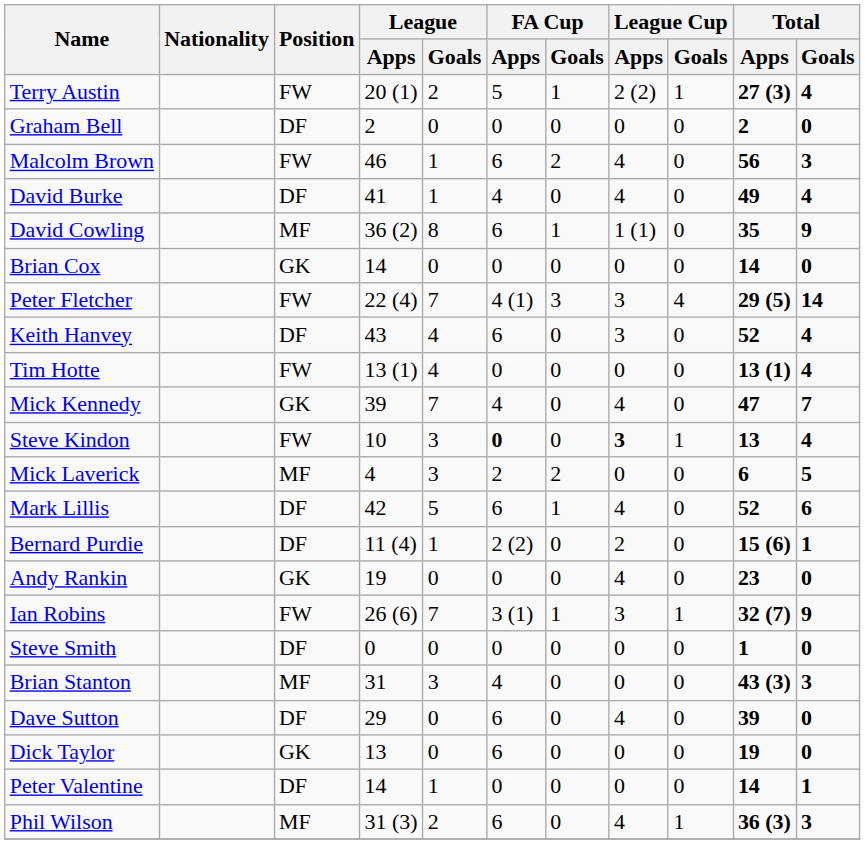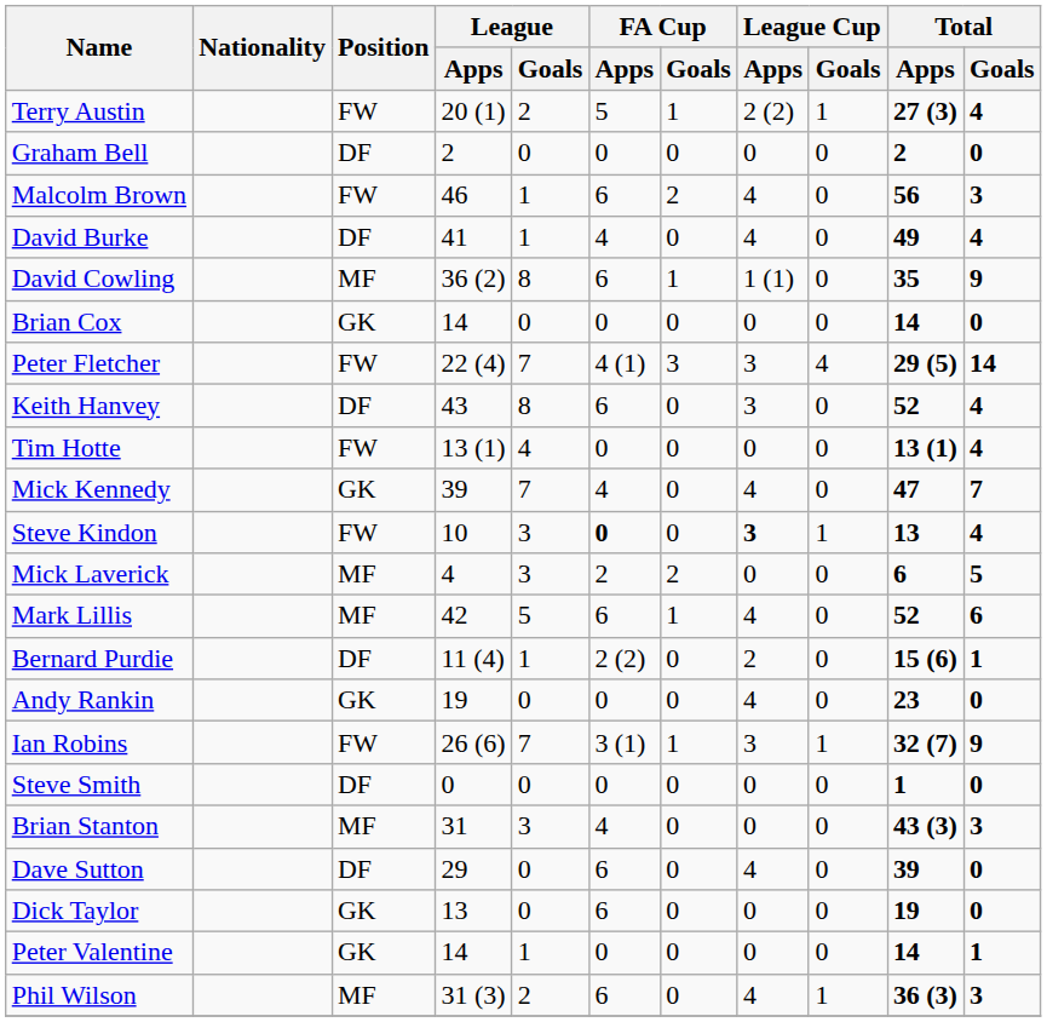 <table class="wikitable sortable">
 <tr>
 <th scope=col rowspan=2>Name</th>
 <th scope=col rowspan=2>Nationality</th>
 <th scope=col rowspan=2>Position</th>
 <th colspan=2>League</th>
 <th colspan=2>FA Cup</th>
 <th colspan=2>League Cup</th>
 <th colspan=2>Total</th>
 </tr>
 <tr>
 <th>Apps</th>
 <th>Goals</th>
 <th>Apps</th>
 <th>Goals</th>
 <th>Apps</th>
 <th>Goals</th>
 <th>Apps</th>
 <th>Goals</th>
 </tr>
 <tr>
 <td><a href='#'>Terry Austin</a></td>
 <td></td>
 <td>FW</td>
 <td>20 (1)</td>
 <td>2</td>
 <td>5</td>
 <td>1</td>
 <td>2 (2)</td>
 <td>1</td>
 <td><strong>27 (3)</strong></td>
 <td><strong>4</strong></td>
 </tr>
 <tr>
 <td><a href='#'>Graham Bell</a></td>
 <td></td>
 <td>DF</td>
 <td>2</td>
 <td>0</td>
 <td>0</td>
 <td>0</td>
 <td>0</td>
 <td>0</td>
 <td><strong>2</strong></td>
 <td><strong>0</strong></td>
 </tr>
 <tr>
 <td><a href='#'>Malcolm Brown</a></td>
 <td></td>
 <td>FW</td>
 <td>46</td>
 <td>1</td>
 <td>6</td>
 <td>2</td>
 <td>4</td>
 <td>0</td>
 <td><strong>56</strong></td>
 <td><strong>3</strong></td>
 </tr>
 <tr>
 <td><a href='#'>David Burke</a></td>
 <td></td>
 <td>DF</td>
 <td>41</td>
 <td>1</td>
 <td>4</td>
 <td>0</td>
 <td>4</td>
 <td>0</td>
 <td><strong>49</strong></td>
 <td><strong>4</strong></td>
 </tr>
 <tr>
 <td><a href='#'>David Cowling</a></td>
 <td></td>
 <td>MF</td>
 <td>36 (2)</td>
 <td>8</td>
 <td>6</td>
 <td>1</td>
 <td>1 (1)</td>
 <td>0</td>
 <td><strong>35</strong></td>
 <td><strong>9</strong></td>
 </tr>
 <tr>
 <td><a href='#'>Brian Cox</a></td>
 <td></td>
 <td>GK</td>
 <td>14</td>
 <td>0</td>
 <td>0</td>
 <td>0</td>
 <td>0</td>
 <td>0</td>
 <td><strong>14</strong></td>
 <td><strong>0</strong></td>
 </tr>
 <tr>
 <td><a href='#'>Peter Fletcher</a></td>
 <td></td>
 <td>FW</td>
 <td>22 (4)</td>
 <td>7</td>
 <td>4 (1)</td>
 <td>3</td>
 <td>3</td>
 <td>4</td>
 <td><strong>29 (5)</strong></td>
 <td><strong>14</strong></td>
 </tr>
 <tr>
 <td><a href='#'>Keith Hanvey</a></td>
 <td></td>
 <td>DF</td>
 <td>43</td>
-<td>4</td>
+<td>8</td>
 <td>6</td>
 <td>0</td>
 <td>3</td>
 <td>0</td>
 <td><strong>52</strong></td>
 <td><strong>4</strong></td>
 </tr>
 <tr>
 <td><a href='#'>Tim Hotte</a></td>
 <td></td>
 <td>FW</td>
 <td>13 (1)</td>
 <td>4</td>
 <td>0</td>
 <td>0</td>
 <td>0</td>
 <td>0</td>
 <td><strong>13 (1)</strong></td>
 <td><strong>4</strong></td>
 </tr>
 <tr>
 <td><a href='#'>Mick Kennedy</a></td>
 <td></td>
 <td>GK</td>
 <td>39</td>
 <td>7</td>
 <td>4</td>
 <td>0</td>
 <td>4</td>
 <td>0</td>
 <td><strong>47</strong></td>
 <td><strong>7</strong></td>
 </tr>
 <tr>
 <td><a href='#'>Steve Kindon</a></td>
 <td></td>
 <td>FW</td>
 <td>10</td>
 <td>3</td>
 <td><strong>0</strong></td>
 <td>0</td>
 <td><strong>3</strong></td>
 <td>1</td>
 <td><strong>13</strong></td>
 <td><strong>4</strong></td>
 </tr>
 <tr>
 <td><a href='#'>Mick Laverick</a></td>
 <td></td>
 <td>MF</td>
 <td>4</td>
 <td>3</td>
 <td>2</td>
 <td>2</td>
 <td>0</td>
 <td>0</td>
 <td><strong>6</strong></td>
 <td><strong>5</strong></td>
 </tr>
 <tr>
 <td><a href='#'>Mark Lillis</a></td>
 <td></td>
-<td>DF</td>
+<td>MF</td>
 <td>42</td>
 <td>5</td>
 <td>6</td>
 <td>1</td>
 <td>4</td>
 <td>0</td>
 <td><strong>52</strong></td>
 <td><strong>6</strong></td>
 </tr>
 <tr>
 <td><a href='#'>Bernard Purdie</a></td>
 <td></td>
 <td>DF</td>
 <td>11 (4)</td>
 <td>1</td>
 <td>2 (2)</td>
 <td>0</td>
 <td>2</td>
 <td>0</td>
 <td><strong>15 (6)</strong></td>
 <td><strong>1</strong></td>
 </tr>
 <tr>
 <td><a href='#'>Andy Rankin</a></td>
 <td></td>
 <td>GK</td>
 <td>19</td>
 <td>0</td>
 <td>0</td>
 <td>0</td>
 <td>4</td>
 <td>0</td>
 <td><strong>23</strong></td>
 <td><strong>0</strong></td>
 </tr>
 <tr>
 <td><a href='#'>Ian Robins</a></td>
 <td></td>
 <td>FW</td>
 <td>26 (6)</td>
 <td>7</td>
 <td>3 (1)</td>
 <td>1</td>
 <td>3</td>
 <td>1</td>
 <td><strong>32 (7)</strong></td>
 <td><strong>9</strong></td>
 </tr>
 <tr>
 <td><a href='#'>Steve Smith</a></td>
 <td></td>
 <td>DF</td>
 <td>0</td>
 <td>0</td>
 <td>0</td>
 <td>0</td>
 <td>0</td>
 <td>0</td>
 <td><strong>1</strong></td>
 <td><strong>0</strong></td>
 </tr>
 <tr>
 <td><a href='#'>Brian Stanton</a></td>
 <td></td>
 <td>MF</td>
 <td>31</td>
 <td>3</td>
 <td>4</td>
 <td>0</td>
 <td>0</td>
 <td>0</td>
 <td><strong>43 (3)</strong></td>
 <td><strong>3</strong></td>
 </tr>
 <tr>
 <td><a href='#'>Dave Sutton</a></td>
 <td></td>
 <td>DF</td>
 <td>29</td>
 <td>0</td>
 <td>6</td>
 <td>0</td>
 <td>4</td>
 <td>0</td>
 <td><strong>39</strong></td>
 <td><strong>0</strong></td>
 </tr>
 <tr>
 <td><a href='#'>Dick Taylor</a></td>
 <td></td>
 <td>GK</td>
 <td>13</td>
 <td>0</td>
 <td>6</td>
 <td>0</td>
 <td>0</td>
 <td>0</td>
 <td><strong>19</strong></td>
 <td><strong>0</strong></td>
 </tr>
 <tr>
 <td><a href='#'>Peter Valentine</a></td>
 <td></td>
-<td>DF</td>
+<td>GK</td>
 <td>14</td>
 <td>1</td>
 <td>0</td>
 <td>0</td>
 <td>0</td>
 <td>0</td>
 <td><strong>14</strong></td>
 <td><strong>1</strong></td>
 </tr>
 <tr>
 <td><a href='#'>Phil Wilson</a></td>
 <td></td>
 <td>MF</td>
 <td>31 (3)</td>
 <td>2</td>
 <td>6</td>
 <td>0</td>
 <td>4</td>
 <td>1</td>
 <td><strong>36 (3)</strong></td>
 <td><strong>3</strong></td>
 </tr>
 <tr>
 </tr>
 </table>
